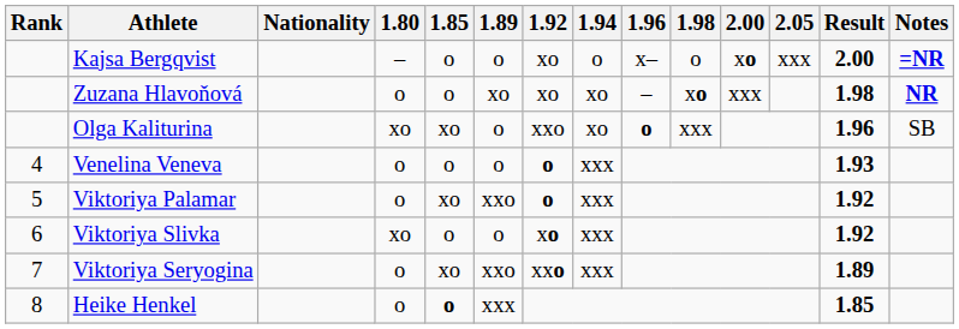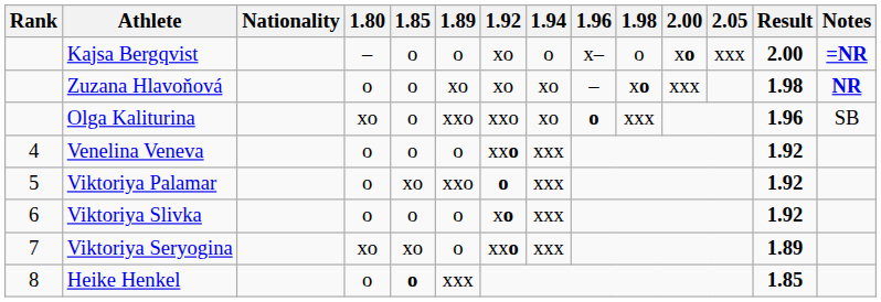 <table class="wikitable sortable" style="text-align:center">
 <tr>
 <th>Rank</th>
 <th>Athlete</th>
 <th>Nationality</th>
 <th>1.80</th>
 <th>1.85</th>
 <th>1.89</th>
 <th>1.92</th>
 <th>1.94</th>
 <th>1.96</th>
 <th>1.98</th>
 <th>2.00</th>
 <th>2.05</th>
 <th>Result</th>
 <th>Notes</th>
 </tr>
 <tr>
 <td></td>
 <td align="left"><a href='#'>Kajsa Bergqvist</a></td>
 <td align=left></td>
 <td>–</td>
 <td>o</td>
 <td>o</td>
 <td>xo</td>
 <td>o</td>
 <td>x–</td>
 <td>o</td>
 <td>x<strong>o</strong></td>
 <td>xxx</td>
 <td><strong>2.00</strong></td>
 <td><strong><a href='#'>=NR</a></strong></td>
 </tr>
 <tr>
 <td></td>
 <td align="left"><a href='#'>Zuzana Hlavoňová</a></td>
 <td align=left></td>
 <td>o</td>
 <td>o</td>
 <td>xo</td>
 <td>xo</td>
 <td>xo</td>
 <td>–</td>
 <td>x<strong>o</strong></td>
 <td>xxx</td>
 <td></td>
 <td><strong>1.98</strong></td>
 <td><strong><a href='#'>NR</a></strong></td>
 </tr>
 <tr>
 <td></td>
 <td align="left"><a href='#'>Olga Kaliturina</a></td>
 <td align=left></td>
 <td>xo</td>
-<td>xo</td>
 <td>o</td>
+<td>xxo</td>
 <td>xxo</td>
 <td>xo</td>
 <td><strong>o</strong></td>
 <td>xxx</td>
 <td colspan=2></td>
 <td><strong>1.96</strong></td>
 <td>SB</td>
 </tr>
 <tr>
 <td>4</td>
 <td align="left"><a href='#'>Venelina Veneva</a></td>
 <td align=left></td>
 <td>o</td>
 <td>o</td>
 <td>o</td>
-<td><strong>o</strong></td>
+<td>xx<strong>o</strong></td>
 <td>xxx</td>
 <td colspan=4></td>
-<td><strong>1.93</strong></td>
+<td><strong>1.92</strong></td>
 <td></td>
 </tr>
 <tr>
 <td>5</td>
 <td align="left"><a href='#'>Viktoriya Palamar</a></td>
 <td align=left></td>
 <td>o</td>
 <td>xo</td>
 <td>xxo</td>
 <td><strong>o</strong></td>
 <td>xxx</td>
 <td colspan=4></td>
 <td><strong>1.92</strong></td>
 <td></td>
 </tr>
 <tr>
 <td>6</td>
 <td align="left"><a href='#'>Viktoriya Slivka</a></td>
 <td align=left></td>
-<td>xo</td>
+<td>o</td>
 <td>o</td>
 <td>o</td>
 <td>x<strong>o</strong></td>
 <td>xxx</td>
 <td colspan=4></td>
 <td><strong>1.92</strong></td>
 <td></td>
 </tr>
 <tr>
 <td>7</td>
 <td align="left"><a href='#'>Viktoriya Seryogina</a></td>
 <td align=left></td>
+<td>xo</td>
+<td>xo</td>
 <td>o</td>
-<td>xo</td>
-<td>xxo</td>
 <td>xx<strong>o</strong></td>
 <td>xxx</td>
 <td colspan=4></td>
 <td><strong>1.89</strong></td>
 <td></td>
 </tr>
 <tr>
 <td>8</td>
 <td align="left"><a href='#'>Heike Henkel</a></td>
 <td align=left></td>
 <td>o</td>
 <td><strong>o</strong></td>
 <td>xxx</td>
 <td colspan=6></td>
 <td><strong>1.85</strong></td>
 <td></td>
 </tr>
 </table>
